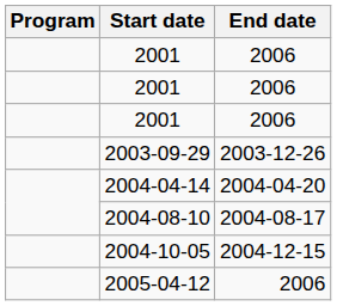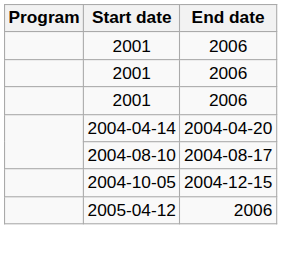 <table class="wikitable">
 <tr>
 <th>Program</th>
 <th>Start date</th>
 <th>End date</th>
 </tr>
 <tr>
 <td></td>
 <td align="center">2001</td>
 <td align="center">2006</td>
 </tr>
 <tr>
 <td></td>
 <td align="center">2001</td>
 <td align="center">2006</td>
 </tr>
 <tr>
 <td></td>
 <td align="center">2001</td>
 <td align="center">2006</td>
 </tr>
 <tr>
-<td></td>
-<td align="right">2003-09-29</td>
-<td align="right">2003-12-26</td>
-</tr>
-<tr>
 <td rowspan="2"></td>
 <td align="right">2004-04-14</td>
 <td align="right">2004-04-20</td>
 </tr>
 <tr>
 <td align="right">2004-08-10</td>
 <td align="right">2004-08-17</td>
 </tr>
 <tr>
 <td></td>
 <td align="right">2004-10-05</td>
 <td align="right">2004-12-15</td>
 </tr>
 <tr>
 <td></td>
 <td align="right">2005-04-12</td>
 <td align="right">2006</td>
 </tr>
 </table>
